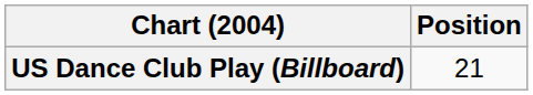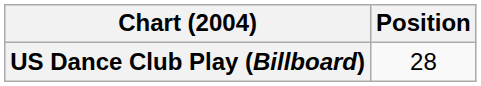 <table class="wikitable plainrowheaders" style="text-align:center">
 <tr>
 <th>Chart (2004)</th>
 <th>Position</th>
 </tr>
 <tr>
 <th scope="row">US Dance Club Play (<em>Billboard</em>)</th>
-<td>21</td>
+<td>28</td>
 </tr>
 </table>
